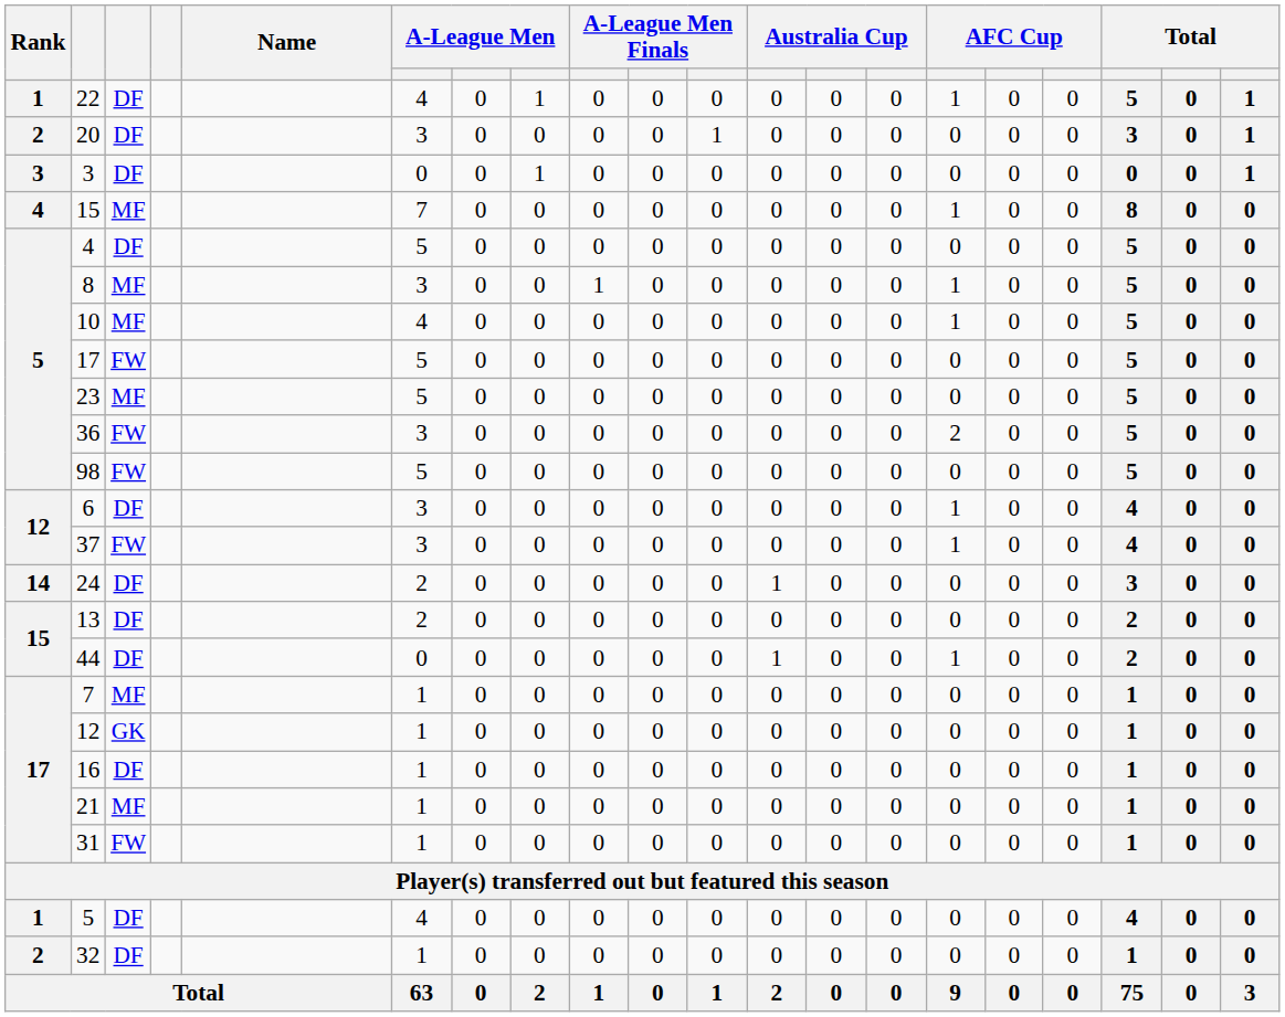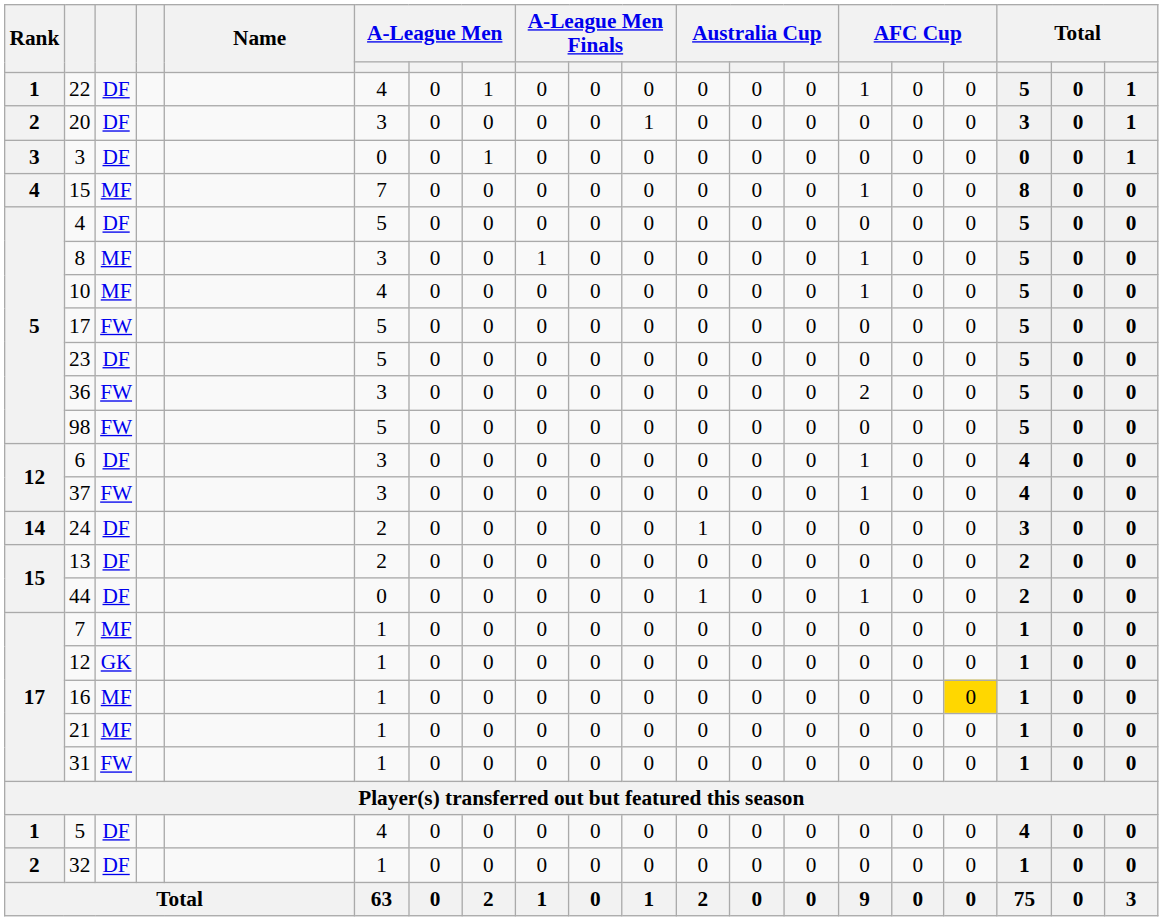 <table class="wikitable sortable" style="text-align:center;">
 <tr>
 <th rowspan="2" width="15">Rank</th>
 <th rowspan="2" width="15"></th>
 <th rowspan="2" width="15"></th>
 <th rowspan="2" width="15"></th>
 <th rowspan="2" width="145">Name</th>
 <th colspan="3" width="120"><a href='#'>A-League Men</a></th>
 <th colspan="3" width="120"><a href='#'>A-League Men Finals</a></th>
 <th colspan="3" width="120"><a href='#'>Australia Cup</a></th>
 <th colspan="3" width="120"><a href='#'>AFC Cup</a></th>
 <th colspan="3" width="120">Total</th>
 </tr>
 <tr>
 <th style="width:30px"></th>
 <th style="width:30px"></th>
 <th style="width:30px"></th>
 <th style="width:30px"></th>
 <th style="width:30px"></th>
 <th style="width:30px"></th>
 <th style="width:30px"></th>
 <th style="width:30px"></th>
 <th style="width:30px"></th>
 <th style="width:30px"></th>
 <th style="width:30px"></th>
 <th style="width:30px"></th>
 <th style="width:30px"></th>
 <th style="width:30px"></th>
 <th style="width:30px"></th>
 </tr>
 <tr>
 <th>1</th>
 <td>22</td>
 <td><a href='#'>DF</a></td>
 <td></td>
 <td align="left"><br></td>
 <td>4</td>
 <td>0</td>
 <td>1<br></td>
 <td>0</td>
 <td>0</td>
 <td>0<br></td>
 <td>0</td>
 <td>0</td>
 <td>0<br></td>
 <td>1</td>
 <td>0</td>
 <td>0<br></td>
 <th>5</th>
 <th>0</th>
 <th>1</th>
 </tr>
 <tr>
 <th>2</th>
 <td>20</td>
 <td><a href='#'>DF</a></td>
 <td></td>
 <td align="left"><br></td>
 <td>3</td>
 <td>0</td>
 <td>0<br></td>
 <td>0</td>
 <td>0</td>
 <td>1<br></td>
 <td>0</td>
 <td>0</td>
 <td>0<br></td>
 <td>0</td>
 <td>0</td>
 <td>0<br></td>
 <th>3</th>
 <th>0</th>
 <th>1</th>
 </tr>
 <tr>
 <th>3</th>
 <td>3</td>
 <td><a href='#'>DF</a></td>
 <td></td>
 <td align="left"><br></td>
 <td>0</td>
 <td>0</td>
 <td>1<br></td>
 <td>0</td>
 <td>0</td>
 <td>0<br></td>
 <td>0</td>
 <td>0</td>
 <td>0<br></td>
 <td>0</td>
 <td>0</td>
 <td>0<br></td>
 <th>0</th>
 <th>0</th>
 <th>1</th>
 </tr>
 <tr>
 <th>4</th>
 <td>15</td>
 <td><a href='#'>MF</a></td>
 <td></td>
 <td align="left"><br></td>
 <td>7</td>
 <td>0</td>
 <td>0<br></td>
 <td>0</td>
 <td>0</td>
 <td>0<br></td>
 <td>0</td>
 <td>0</td>
 <td>0<br></td>
 <td>1</td>
 <td>0</td>
 <td>0<br></td>
 <th>8</th>
 <th>0</th>
 <th>0</th>
 </tr>
 <tr>
 <th rowspan="7">5</th>
 <td>4</td>
 <td><a href='#'>DF</a></td>
 <td></td>
 <td align="left"><br></td>
 <td>5</td>
 <td>0</td>
 <td>0<br></td>
 <td>0</td>
 <td>0</td>
 <td>0<br></td>
 <td>0</td>
 <td>0</td>
 <td>0<br></td>
 <td>0</td>
 <td>0</td>
 <td>0<br></td>
 <th>5</th>
 <th>0</th>
 <th>0</th>
 </tr>
 <tr>
 <td>8</td>
 <td><a href='#'>MF</a></td>
 <td></td>
 <td align="left"><br></td>
 <td>3</td>
 <td>0</td>
 <td>0<br></td>
 <td>1</td>
 <td>0</td>
 <td>0<br></td>
 <td>0</td>
 <td>0</td>
 <td>0<br></td>
 <td>1</td>
 <td>0</td>
 <td>0<br></td>
 <th>5</th>
 <th>0</th>
 <th>0</th>
 </tr>
 <tr>
 <td>10</td>
 <td><a href='#'>MF</a></td>
 <td></td>
 <td align="left"><br></td>
 <td>4</td>
 <td>0</td>
 <td>0<br></td>
 <td>0</td>
 <td>0</td>
 <td>0<br></td>
 <td>0</td>
 <td>0</td>
 <td>0<br></td>
 <td>1</td>
 <td>0</td>
 <td>0<br></td>
 <th>5</th>
 <th>0</th>
 <th>0</th>
 </tr>
 <tr>
 <td>17</td>
 <td><a href='#'>FW</a></td>
 <td></td>
 <td align="left"><br></td>
 <td>5</td>
 <td>0</td>
 <td>0<br></td>
 <td>0</td>
 <td>0</td>
 <td>0<br></td>
 <td>0</td>
 <td>0</td>
 <td>0<br></td>
 <td>0</td>
 <td>0</td>
 <td>0<br></td>
 <th>5</th>
 <th>0</th>
 <th>0</th>
 </tr>
 <tr>
 <td>23</td>
-<td><a href='#'>MF</a></td>
+<td><a href='#'>DF</a></td>
 <td></td>
 <td align="left"><br></td>
 <td>5</td>
 <td>0</td>
 <td>0<br></td>
 <td>0</td>
 <td>0</td>
 <td>0<br></td>
 <td>0</td>
 <td>0</td>
 <td>0<br></td>
 <td>0</td>
 <td>0</td>
 <td>0<br></td>
 <th>5</th>
 <th>0</th>
 <th>0</th>
 </tr>
 <tr>
 <td>36</td>
 <td><a href='#'>FW</a></td>
 <td></td>
 <td align="left"><br></td>
 <td>3</td>
 <td>0</td>
 <td>0<br></td>
 <td>0</td>
 <td>0</td>
 <td>0<br></td>
 <td>0</td>
 <td>0</td>
 <td>0<br></td>
 <td>2</td>
 <td>0</td>
 <td>0<br></td>
 <th>5</th>
 <th>0</th>
 <th>0</th>
 </tr>
 <tr>
 <td>98</td>
 <td><a href='#'>FW</a></td>
 <td></td>
 <td align="left"><br></td>
 <td>5</td>
 <td>0</td>
 <td>0<br></td>
 <td>0</td>
 <td>0</td>
 <td>0<br></td>
 <td>0</td>
 <td>0</td>
 <td>0<br></td>
 <td>0</td>
 <td>0</td>
 <td>0<br></td>
 <th>5</th>
 <th>0</th>
 <th>0</th>
 </tr>
 <tr>
 <th rowspan="2">12</th>
 <td>6</td>
 <td><a href='#'>DF</a></td>
 <td></td>
 <td align="left"><br></td>
 <td>3</td>
 <td>0</td>
 <td>0<br></td>
 <td>0</td>
 <td>0</td>
 <td>0<br></td>
 <td>0</td>
 <td>0</td>
 <td>0<br></td>
 <td>1</td>
 <td>0</td>
 <td>0<br></td>
 <th>4</th>
 <th>0</th>
 <th>0</th>
 </tr>
 <tr>
 <td>37</td>
 <td><a href='#'>FW</a></td>
 <td></td>
 <td align="left"><br></td>
 <td>3</td>
 <td>0</td>
 <td>0<br></td>
 <td>0</td>
 <td>0</td>
 <td>0<br></td>
 <td>0</td>
 <td>0</td>
 <td>0<br></td>
 <td>1</td>
 <td>0</td>
 <td>0<br></td>
 <th>4</th>
 <th>0</th>
 <th>0</th>
 </tr>
 <tr>
 <th>14</th>
 <td>24</td>
 <td><a href='#'>DF</a></td>
 <td></td>
 <td align="left"><br></td>
 <td>2</td>
 <td>0</td>
 <td>0<br></td>
 <td>0</td>
 <td>0</td>
 <td>0<br></td>
 <td>1</td>
 <td>0</td>
 <td>0<br></td>
 <td>0</td>
 <td>0</td>
 <td>0<br></td>
 <th>3</th>
 <th>0</th>
 <th>0</th>
 </tr>
 <tr>
 <th rowspan="2">15</th>
 <td>13</td>
 <td><a href='#'>DF</a></td>
 <td></td>
 <td align="left"><br></td>
 <td>2</td>
 <td>0</td>
 <td>0<br></td>
 <td>0</td>
 <td>0</td>
 <td>0<br></td>
 <td>0</td>
 <td>0</td>
 <td>0<br></td>
 <td>0</td>
 <td>0</td>
 <td>0<br></td>
 <th>2</th>
 <th>0</th>
 <th>0</th>
 </tr>
 <tr>
 <td>44</td>
 <td><a href='#'>DF</a></td>
 <td></td>
 <td align="left"><br></td>
 <td>0</td>
 <td>0</td>
 <td>0<br></td>
 <td>0</td>
 <td>0</td>
 <td>0<br></td>
 <td>1</td>
 <td>0</td>
 <td>0<br></td>
 <td>1</td>
 <td>0</td>
 <td>0<br></td>
 <th>2</th>
 <th>0</th>
 <th>0</th>
 </tr>
 <tr>
 <th rowspan="5">17</th>
 <td>7</td>
 <td><a href='#'>MF</a></td>
 <td></td>
 <td align="left"><br></td>
 <td>1</td>
 <td>0</td>
 <td>0<br></td>
 <td>0</td>
 <td>0</td>
 <td>0<br></td>
 <td>0</td>
 <td>0</td>
 <td>0<br></td>
 <td>0</td>
 <td>0</td>
 <td>0<br></td>
 <th>1</th>
 <th>0</th>
 <th>0</th>
 </tr>
 <tr>
 <td>12</td>
 <td><a href='#'>GK</a></td>
 <td></td>
 <td align="left"><br></td>
 <td>1</td>
 <td>0</td>
 <td>0<br></td>
 <td>0</td>
 <td>0</td>
 <td>0<br></td>
 <td>0</td>
 <td>0</td>
 <td>0<br></td>
 <td>0</td>
 <td>0</td>
 <td>0<br></td>
 <th>1</th>
 <th>0</th>
 <th>0</th>
 </tr>
 <tr>
 <td>16</td>
-<td><a href='#'>DF</a></td>
+<td><a href='#'>MF</a></td>
 <td></td>
 <td align="left"><br></td>
 <td>1</td>
 <td>0</td>
 <td>0<br></td>
 <td>0</td>
 <td>0</td>
 <td>0<br></td>
 <td>0</td>
 <td>0</td>
 <td>0<br></td>
 <td>0</td>
 <td>0</td>
-<td>0<br></td>
+<td style="background: gold;">0<br></td>
 <th>1</th>
 <th>0</th>
 <th>0</th>
 </tr>
 <tr>
 <td>21</td>
 <td><a href='#'>MF</a></td>
 <td></td>
 <td align="left"><br></td>
 <td>1</td>
 <td>0</td>
 <td>0<br></td>
 <td>0</td>
 <td>0</td>
 <td>0<br></td>
 <td>0</td>
 <td>0</td>
 <td>0<br></td>
 <td>0</td>
 <td>0</td>
 <td>0<br></td>
 <th>1</th>
 <th>0</th>
 <th>0</th>
 </tr>
 <tr>
 <td>31</td>
 <td><a href='#'>FW</a></td>
 <td></td>
 <td align="left"><br></td>
 <td>1</td>
 <td>0</td>
 <td>0<br></td>
 <td>0</td>
 <td>0</td>
 <td>0<br></td>
 <td>0</td>
 <td>0</td>
 <td>0<br></td>
 <td>0</td>
 <td>0</td>
 <td>0<br></td>
 <th>1</th>
 <th>0</th>
 <th>0</th>
 </tr>
 <tr>
 <th colspan="20">Player(s) transferred out but featured this season</th>
 </tr>
 <tr>
 <th>1</th>
 <td>5</td>
 <td><a href='#'>DF</a></td>
 <td></td>
 <td align="left"><br></td>
 <td>4</td>
 <td>0</td>
 <td>0<br></td>
 <td>0</td>
 <td>0</td>
 <td>0<br></td>
 <td>0</td>
 <td>0</td>
 <td>0<br></td>
 <td>0</td>
 <td>0</td>
 <td>0<br></td>
 <th>4</th>
 <th>0</th>
 <th>0</th>
 </tr>
 <tr>
 <th>2</th>
 <td>32</td>
 <td><a href='#'>DF</a></td>
 <td></td>
 <td align="left"><br></td>
 <td>1</td>
 <td>0</td>
 <td>0<br></td>
 <td>0</td>
 <td>0</td>
 <td>0<br></td>
 <td>0</td>
 <td>0</td>
 <td>0<br></td>
 <td>0</td>
 <td>0</td>
 <td>0<br></td>
 <th>1</th>
 <th>0</th>
 <th>0</th>
 </tr>
 <tr>
 <th colspan="5">Total<br></th>
 <th>63</th>
 <th>0</th>
 <th>2<br></th>
 <th>1</th>
 <th>0</th>
 <th>1<br></th>
 <th>2</th>
 <th>0</th>
 <th>0<br></th>
 <th>9</th>
 <th>0</th>
 <th>0<br></th>
 <th>75</th>
 <th>0</th>
 <th>3</th>
 </tr>
 </table>
